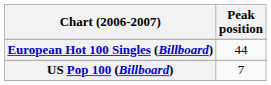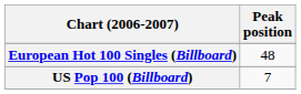 <table class="wikitable sortable plainrowheaders" style="text-align:center">
 <tr>
 <th scope="col">Chart (2006-2007)</th>
 <th scope="col">Peak<br>position</th>
 </tr>
 <tr>
 </tr>
 <tr>
 </tr>
 <tr>
 </tr>
 <tr>
 </tr>
 <tr>
 </tr>
 <tr>
 </tr>
 <tr>
 <th scope="row"><a href='#'>European Hot 100 Singles</a> (<em><a href='#'>Billboard</a></em>)</th>
-<td>44</td>
+<td>48</td>
 </tr>
 <tr>
 </tr>
 <tr>
 </tr>
 <tr>
 </tr>
 <tr>
 </tr>
 <tr>
 </tr>
 <tr>
 </tr>
 <tr>
 </tr>
 <tr>
 </tr>
 <tr>
 </tr>
 <tr>
 </tr>
 <tr>
 </tr>
 <tr>
 </tr>
 <tr>
 </tr>
 <tr>
 </tr>
 <tr>
 <th scope="row">US <a href='#'>Pop 100</a> (<em><a href='#'>Billboard</a></em>)</th>
 <td>7</td>
 </tr>
 <tr>
 </tr>
 </table>
